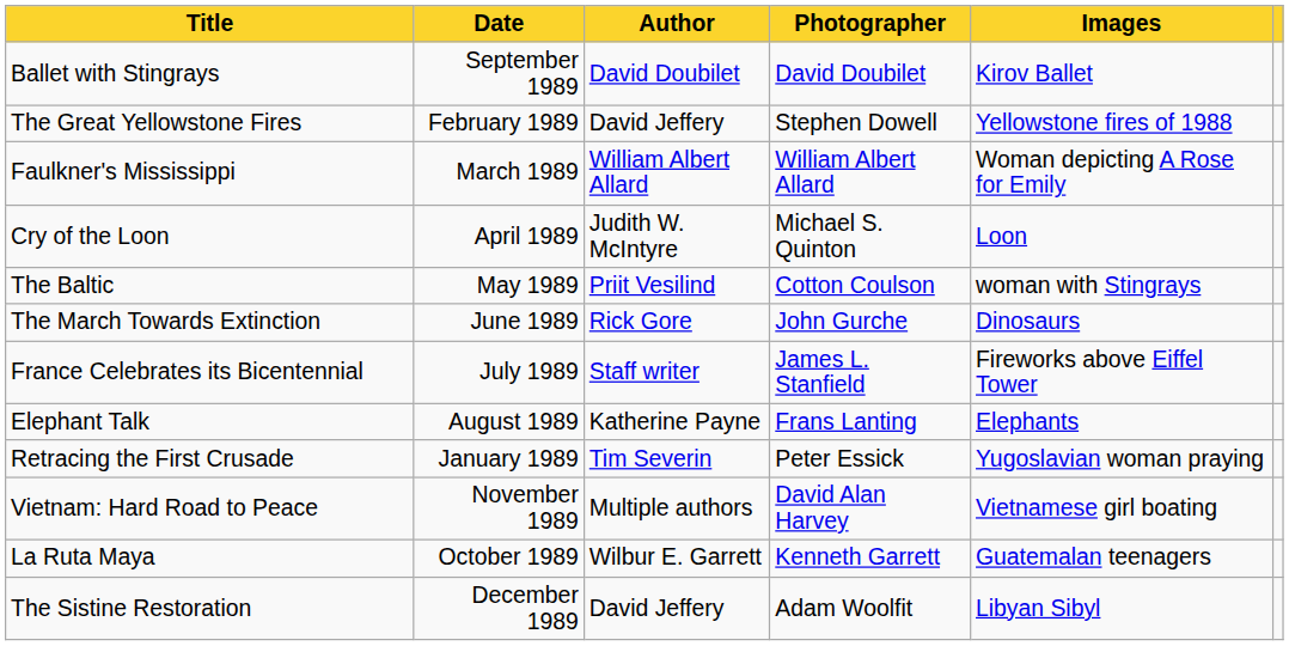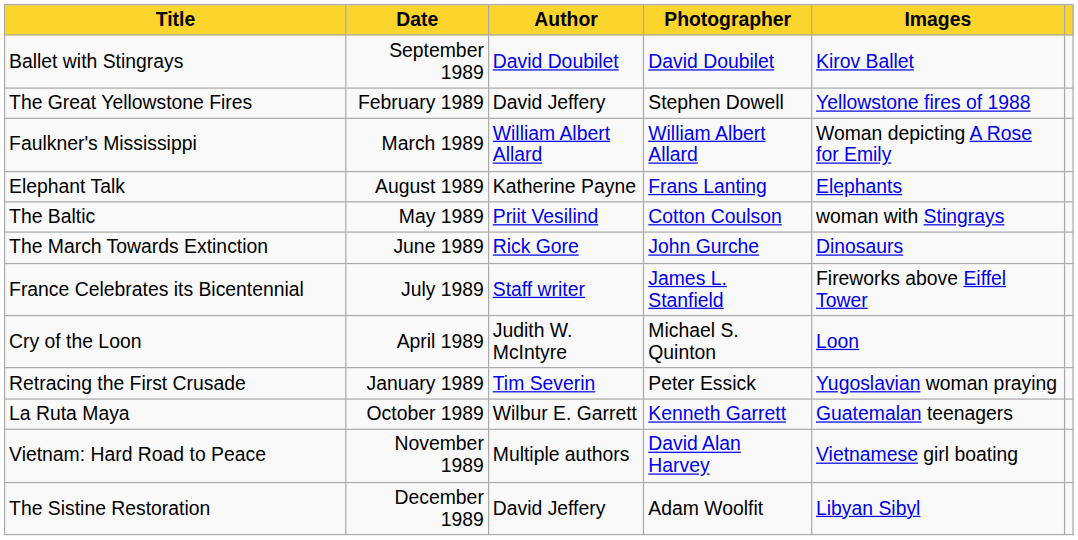 <table class="wikitable" style="width:100%">
 <tr>
 <th scope="col" style="background-color:#fbd42c;" width=275px>Title</th>
 <th scope="col" style="background-color:#fbd42c;" width=110>Date</th>
 <th scope="col" style="background-color:#fbd42c;">Author</th>
 <th scope="col" style="background-color:#fbd42c;">Photographer</th>
 <th scope="col" style="background-color:#fbd42c;">Images</th>
 <th scope="col" ! style="background-color:#fbd42c;"></th>
 </tr>
 <tr>
 <td scope="row">Ballet with Stingrays</td>
 <td style="text-align:right;">September 1989</td>
 <td><a href='#'>David Doubilet</a></td>
 <td><a href='#'>David Doubilet</a></td>
 <td><a href='#'>Kirov Ballet</a></td>
 <td></td>
 </tr>
 <tr>
 <td scope="row">The Great Yellowstone Fires</td>
 <td style="text-align:right;">February 1989</td>
 <td>David Jeffery</td>
 <td>Stephen Dowell</td>
 <td><a href='#'>Yellowstone fires of 1988</a></td>
 <td></td>
 </tr>
 <tr>
 <td scope="row">Faulkner's Mississippi</td>
 <td style="text-align:right;">March 1989</td>
 <td><a href='#'>William Albert Allard</a></td>
 <td><a href='#'>William Albert Allard</a></td>
 <td>Woman depicting <a href='#'>A Rose for Emily</a></td>
 <td></td>
 </tr>
 <tr>
-<td scope="row">Cry of the Loon</td>
-<td style="text-align:right;">April 1989</td>
-<td>Judith W. McIntyre</td>
-<td>Michael S. Quinton</td>
-<td><a href='#'>Loon</a></td>
+<td scope="row">Elephant Talk</td>
+<td style="text-align:right;">August 1989</td>
+<td>Katherine Payne</td>
+<td><a href='#'>Frans Lanting</a></td>
+<td><a href='#'>Elephants</a></td>
 <td></td>
 </tr>
 <tr>
 <td scope="row">The Baltic</td>
 <td style="text-align:right;">May 1989</td>
 <td><a href='#'>Priit Vesilind</a></td>
 <td><a href='#'>Cotton Coulson</a></td>
 <td>woman with <a href='#'>Stingrays</a></td>
 <td></td>
 </tr>
 <tr>
 <td scope="row">The March Towards Extinction</td>
 <td style="text-align:right;">June 1989</td>
 <td><a href='#'>Rick Gore</a></td>
 <td><a href='#'>John Gurche</a></td>
 <td><a href='#'>Dinosaurs</a></td>
 <td></td>
 </tr>
 <tr>
 <td scope="row">France Celebrates its Bicentennial</td>
 <td style="text-align:right;">July 1989</td>
 <td><a href='#'>Staff writer</a></td>
 <td><a href='#'>James L. Stanfield</a></td>
 <td>Fireworks above <a href='#'>Eiffel Tower</a></td>
 <td></td>
 </tr>
 <tr>
-<td scope="row">Elephant Talk</td>
-<td style="text-align:right;">August 1989</td>
-<td>Katherine Payne</td>
-<td><a href='#'>Frans Lanting</a></td>
-<td><a href='#'>Elephants</a></td>
+<td scope="row">Cry of the Loon</td>
+<td style="text-align:right;">April 1989</td>
+<td>Judith W. McIntyre</td>
+<td>Michael S. Quinton</td>
+<td><a href='#'>Loon</a></td>
 <td></td>
 </tr>
 <tr>
 <td scope="row">Retracing the First Crusade</td>
 <td style="text-align:right;">January 1989</td>
 <td><a href='#'>Tim Severin</a></td>
 <td>Peter Essick</td>
 <td><a href='#'>Yugoslavian</a> woman praying</td>
 <td></td>
 </tr>
 <tr>
+<td scope="row">La Ruta Maya</td>
+<td style="text-align:right;">October 1989</td>
+<td>Wilbur E. Garrett</td>
+<td><a href='#'>Kenneth Garrett</a></td>
+<td><a href='#'>Guatemalan</a> teenagers</td>
+<td></td>
+</tr>
+<tr>
 <td scope="row">Vietnam: Hard Road to Peace</td>
 <td style="text-align:right;">November 1989</td>
 <td>Multiple authors</td>
 <td><a href='#'>David Alan Harvey</a></td>
 <td><a href='#'>Vietnamese</a> girl boating</td>
-<td></td>
-</tr>
-<tr>
-<td scope="row">La Ruta Maya</td>
-<td style="text-align:right;">October 1989</td>
-<td>Wilbur E. Garrett</td>
-<td><a href='#'>Kenneth Garrett</a></td>
-<td><a href='#'>Guatemalan</a> teenagers</td>
 <td></td>
 </tr>
 <tr>
 <td scope="row">The Sistine Restoration</td>
 <td style="text-align:right;">December 1989</td>
 <td>David Jeffery</td>
 <td>Adam Woolfit</td>
 <td><a href='#'>Libyan Sibyl</a></td>
 <td></td>
 </tr>
 </table>
